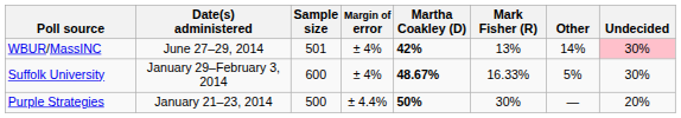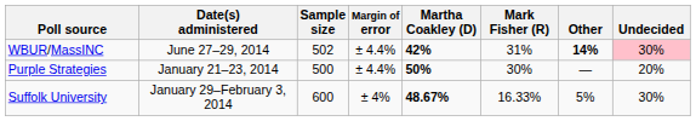 <table class="wikitable">
 <tr valign= bottom>
 <th style="width:160px;">Poll source</th>
 <th style="width:190px;">Date(s)<br>administered</th>
 <th class=small>Sample<br>size</th>
 <th><small>Margin of</small><br>error</th>
 <th style="width:90px;">Martha<br>Coakley (D)</th>
 <th style="width:90px;">Mark<br>Fisher (R)</th>
 <th style="width:60px;">Other</th>
 <th style="width:90px;">Undecided</th>
 </tr>
 <tr>
 <td><a href='#'>WBUR</a>/<a href='#'>MassINC</a></td>
 <td align=center>June 27–29, 2014</td>
-<td align=center>501</td>
-<td align=center>± 4%</td>
+<td align=center>502</td>
+<td align=center>± 4.4%</td>
 <td><strong>42%</strong></td>
-<td align=center>13%</td>
-<td align=center>14%</td>
+<td align=center>31%</td>
+<td align=center><strong>14%</strong></td>
 <td align=center style="background: pink;">30%</td>
+</tr>
+<tr>
+<td><a href='#'>Purple Strategies</a></td>
+<td align=center>January 21–23, 2014</td>
+<td align=center>500</td>
+<td align=center>± 4.4%</td>
+<td><strong>50%</strong></td>
+<td align=center>30%</td>
+<td align=center>—</td>
+<td align=center>20%</td>
 </tr>
 <tr>
 <td><a href='#'>Suffolk University</a></td>
 <td align=center>January 29–February 3, 2014</td>
 <td align=center>600</td>
 <td align=center>± 4%</td>
 <td><strong>48.67%</strong></td>
 <td align=center>16.33%</td>
 <td align=center>5%</td>
 <td align=center>30%</td>
 </tr>
-<tr>
-<td><a href='#'>Purple Strategies</a></td>
-<td align=center>January 21–23, 2014</td>
-<td align=center>500</td>
-<td align=center>± 4.4%</td>
-<td><strong>50%</strong></td>
-<td align=center>30%</td>
-<td align=center>—</td>
-<td align=center>20%</td>
-</tr>
 </table>
